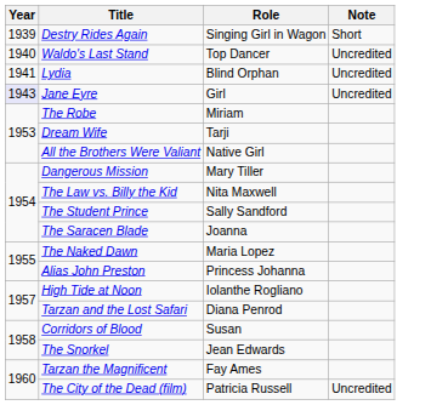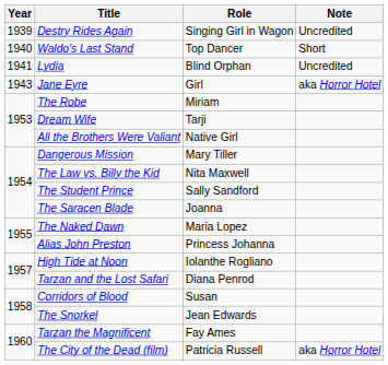 <table class="wikitable">
 <tr>
 <th>Year</th>
 <th>Title</th>
 <th>Role</th>
 <th>Note</th>
 </tr>
 <tr>
 <td>1939</td>
 <td><em><a href='#'>Destry Rides Again</a></em></td>
 <td>Singing Girl in Wagon</td>
-<td>Short</td>
+<td>Uncredited</td>
 </tr>
 <tr>
 <td>1940</td>
 <td><em><a href='#'>Waldo's Last Stand</a></em></td>
 <td>Top Dancer</td>
-<td>Uncredited</td>
+<td>Short</td>
 </tr>
 <tr>
 <td>1941</td>
 <td><em><a href='#'>Lydia</a></em></td>
 <td>Blind Orphan</td>
 <td>Uncredited </td>
 </tr>
 <tr>
-<td style="background: lavender;">1943</td>
+<td>1943</td>
 <td><em><a href='#'>Jane Eyre</a></em></td>
 <td>Girl</td>
-<td>Uncredited</td>
+<td>aka <em><a href='#'>Horror Hotel</a></em></td>
 </tr>
 <tr>
 <td rowspan=3>1953</td>
 <td><em><a href='#'>The Robe</a></em></td>
 <td>Miriam</td>
 <td></td>
 </tr>
 <tr>
 <td><em><a href='#'>Dream Wife</a></em></td>
 <td>Tarji</td>
 <td></td>
 </tr>
 <tr>
 <td><em><a href='#'>All the Brothers Were Valiant</a></em></td>
 <td>Native Girl</td>
 <td></td>
 </tr>
 <tr>
 <td rowspan=4>1954</td>
 <td><em><a href='#'>Dangerous Mission</a></em></td>
 <td>Mary Tiller</td>
 <td></td>
 </tr>
 <tr>
 <td><em><a href='#'>The Law vs. Billy the Kid</a></em></td>
 <td>Nita Maxwell</td>
 <td></td>
 </tr>
 <tr>
 <td><em><a href='#'>The Student Prince</a></em></td>
 <td>Sally Sandford</td>
 <td></td>
 </tr>
 <tr>
 <td><em><a href='#'>The Saracen Blade</a></em></td>
 <td>Joanna</td>
 <td></td>
 </tr>
 <tr>
 <td rowspan=2>1955</td>
 <td><em><a href='#'>The Naked Dawn</a></em></td>
 <td>Maria Lopez</td>
 <td></td>
 </tr>
 <tr>
 <td><em><a href='#'>Alias John Preston</a></em></td>
 <td>Princess Johanna</td>
 <td></td>
 </tr>
 <tr>
 <td rowspan=2>1957</td>
 <td><em><a href='#'>High Tide at Noon</a></em></td>
 <td>Iolanthe Rogliano</td>
 <td></td>
 </tr>
 <tr>
 <td><em><a href='#'>Tarzan and the Lost Safari</a></em></td>
 <td>Diana Penrod</td>
 <td></td>
 </tr>
 <tr>
 <td rowspan=2>1958</td>
 <td><em><a href='#'>Corridors of Blood</a></em></td>
 <td>Susan</td>
 <td></td>
 </tr>
 <tr>
 <td><em><a href='#'>The Snorkel</a></em></td>
 <td>Jean Edwards</td>
 <td></td>
 </tr>
 <tr>
 <td rowspan=2>1960</td>
 <td><em><a href='#'>Tarzan the Magnificent</a></em></td>
 <td>Fay Ames</td>
 <td></td>
 </tr>
 <tr>
 <td><em><a href='#'>The City of the Dead (film)</a></em></td>
 <td>Patricia Russell</td>
-<td>Uncredited </td>
+<td>aka <em><a href='#'>Horror Hotel</a></em></td>
 </tr>
 </table>
